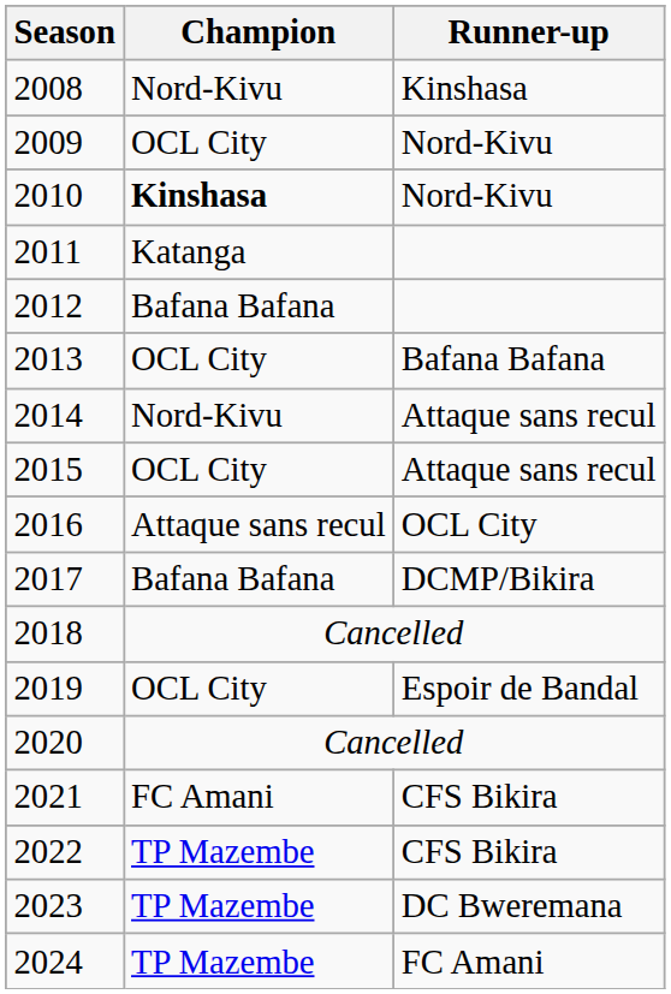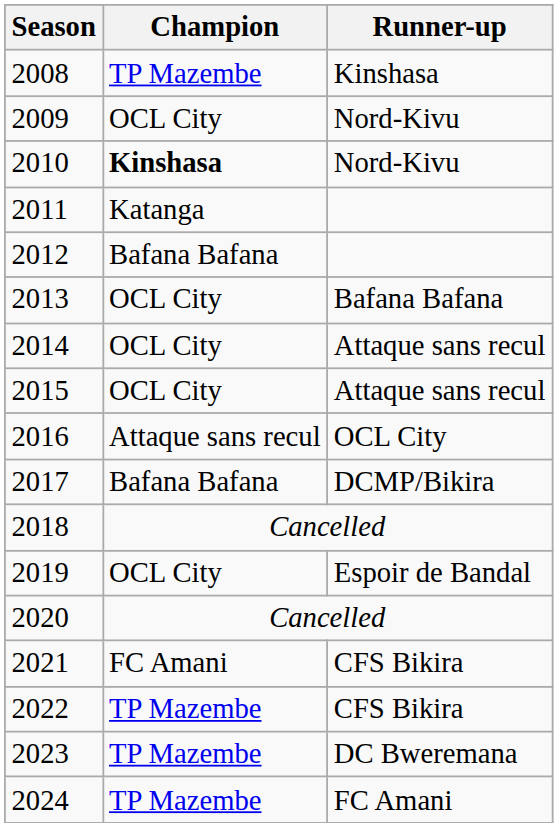 <table class="wikitable">
 <tr>
 <th scope="row">Season</th>
 <th scope="row">Champion</th>
 <th scope="row">Runner-up</th>
 </tr>
 <tr>
 <td>2008</td>
-<td>Nord-Kivu</td>
+<td><a href='#'>TP Mazembe</a></td>
 <td>Kinshasa</td>
 </tr>
 <tr>
 <td>2009</td>
 <td>OCL City</td>
 <td>Nord-Kivu</td>
 </tr>
 <tr>
 <td>2010</td>
 <td><strong>Kinshasa</strong></td>
 <td>Nord-Kivu</td>
 </tr>
 <tr>
 <td>2011</td>
 <td>Katanga</td>
 <td></td>
 </tr>
 <tr>
 <td>2012</td>
 <td>Bafana Bafana</td>
 <td></td>
 </tr>
 <tr>
 <td>2013</td>
 <td>OCL City</td>
 <td>Bafana Bafana</td>
 </tr>
 <tr>
 <td>2014</td>
-<td>Nord-Kivu</td>
+<td>OCL City</td>
 <td>Attaque sans recul</td>
 </tr>
 <tr>
 <td>2015</td>
 <td>OCL City</td>
 <td>Attaque sans recul</td>
 </tr>
 <tr>
 <td>2016</td>
 <td>Attaque sans recul</td>
 <td>OCL City</td>
 </tr>
 <tr>
 <td>2017</td>
 <td>Bafana Bafana</td>
 <td>DCMP/Bikira</td>
 </tr>
 <tr>
 <td>2018</td>
 <td colspan="2" align=center><em>Cancelled</em></td>
 </tr>
 <tr>
 <td>2019</td>
 <td>OCL City</td>
 <td>Espoir de Bandal</td>
 </tr>
 <tr>
 <td>2020</td>
 <td colspan="2" align=center><em>Cancelled</em></td>
 </tr>
 <tr>
 <td>2021</td>
 <td>FC Amani</td>
 <td>CFS Bikira</td>
 </tr>
 <tr>
 <td>2022</td>
 <td><a href='#'>TP Mazembe</a></td>
 <td>CFS Bikira</td>
 </tr>
 <tr>
 <td>2023</td>
 <td><a href='#'>TP Mazembe</a></td>
 <td>DC Bweremana</td>
 </tr>
 <tr>
 <td>2024</td>
 <td><a href='#'>TP Mazembe</a></td>
 <td>FC Amani</td>
 </tr>
 </table>
